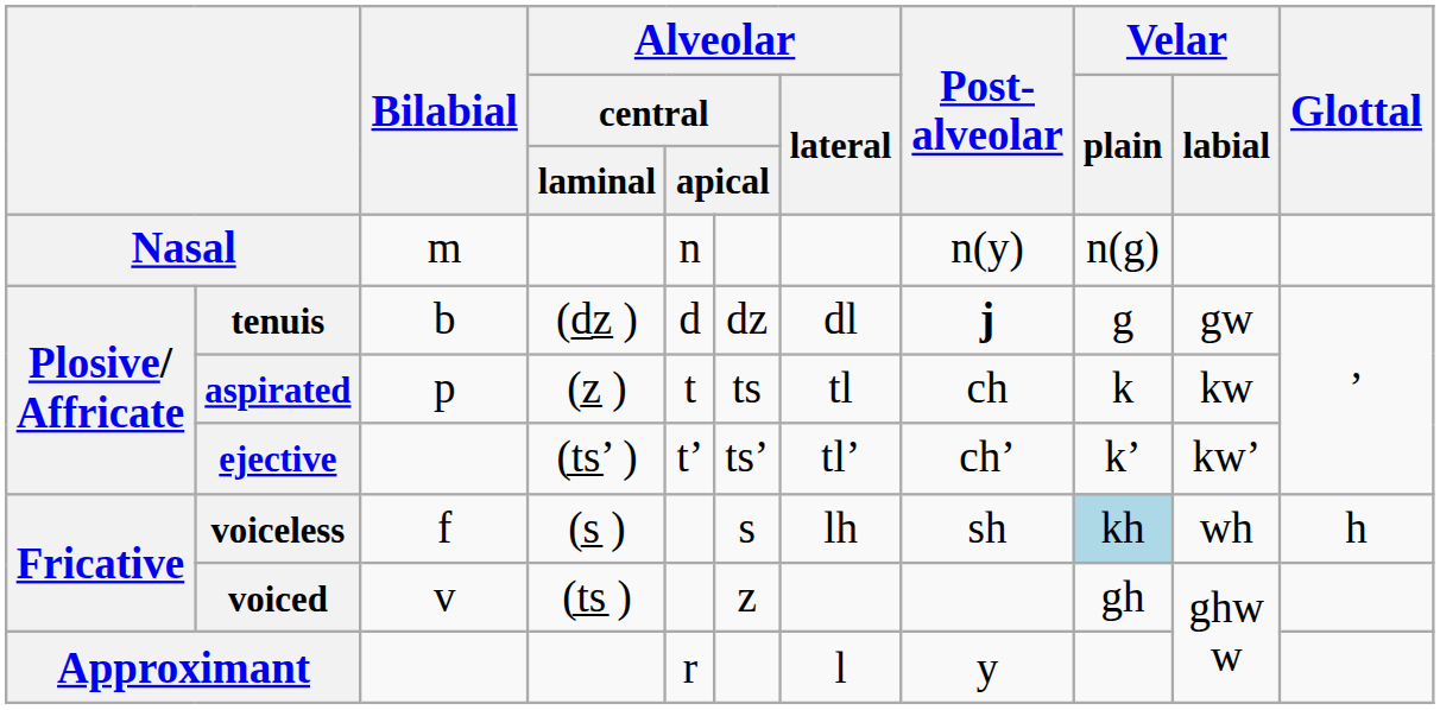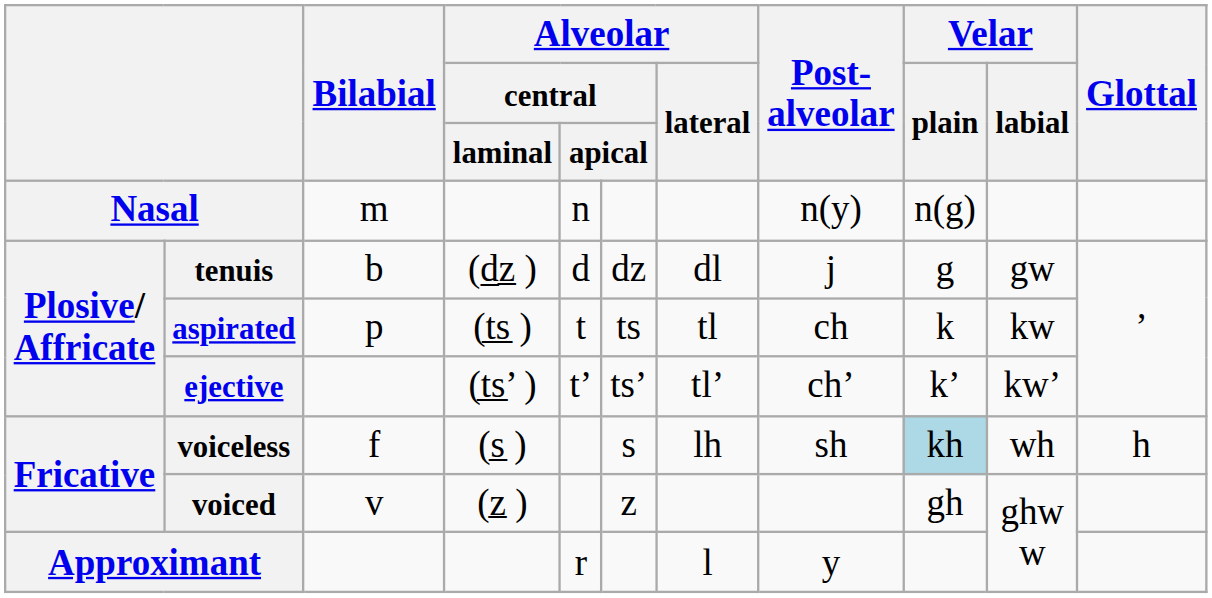 <table class="wikitable" style="text-align: center;">
 <tr>
 <th colspan="2"  rowspan="3"></th>
 <th rowspan="3"><a href='#'>Bilabial</a></th>
 <th colspan="4"><a href='#'>Alveolar</a></th>
 <th rowspan="3"><a href='#'>Post-<br>alveolar</a></th>
 <th colspan="2"><a href='#'>Velar</a></th>
 <th rowspan="3"><a href='#'>Glottal</a></th>
 </tr>
 <tr>
 <th colspan="3"><small> central </small></th>
 <th rowspan="2"><small> lateral </small></th>
 <th rowspan="2"><small> plain </small></th>
 <th rowspan="2"><small> labial </small></th>
 </tr>
 <tr>
 <th><small> laminal </small></th>
 <th colspan="2"><small> apical </small></th>
 </tr>
 <tr>
 <th colspan="2"><a href='#'>Nasal</a></th>
 <td>m </td>
 <td></td>
 <td>n </td>
 <td></td>
 <td></td>
 <td>n(y) </td>
 <td>n(g) </td>
 <td></td>
 <td></td>
 </tr>
 <tr>
 <th rowspan="3"><a href='#'>Plosive</a>/<br><a href='#'>Affricate</a></th>
 <th><small> tenuis </small></th>
 <td>b </td>
 <td>(d̲z̲ )</td>
 <td>d </td>
 <td>dz </td>
 <td>dl </td>
-<td><strong>j </strong></td>
+<td>j </td>
 <td>g </td>
 <td>gw </td>
 <td rowspan="3">ʼ </td>
 </tr>
 <tr>
 <th><small> <a href='#'>aspirated</a> </small></th>
 <td>p </td>
-<td>(z̲ )</td>
+<td>(t̲s̲ )</td>
 <td>t </td>
 <td>ts </td>
 <td>tl </td>
 <td>ch </td>
 <td>k </td>
 <td>kw </td>
 </tr>
 <tr>
 <th><small> <a href='#'>ejective</a> </small></th>
 <td></td>
 <td>(t̲s̲’ )</td>
 <td>tʼ </td>
 <td>tsʼ </td>
 <td>tlʼ </td>
 <td>chʼ </td>
 <td>kʼ </td>
 <td>kwʼ </td>
 </tr>
 <tr>
 <th rowspan="2"><a href='#'>Fricative</a></th>
 <th><small> voiceless </small></th>
 <td>f </td>
 <td>(s̲ )</td>
 <td></td>
 <td>s </td>
 <td>lh </td>
 <td>sh </td>
 <td style="background: lightblue;">kh </td>
 <td>wh </td>
 <td>h </td>
 </tr>
 <tr>
 <th><small> voiced </small></th>
 <td>v </td>
-<td>(t̲s̲ )</td>
+<td>(z̲ )</td>
 <td></td>
 <td>z </td>
 <td></td>
 <td></td>
 <td>gh </td>
 <td rowspan=2>ghw  <br> w </td>
 <td></td>
 </tr>
 <tr>
 <th colspan="2"><a href='#'>Approximant</a></th>
 <td></td>
 <td></td>
 <td>r </td>
 <td></td>
 <td>l </td>
 <td>y </td>
 <td></td>
 <td></td>
 </tr>
 </table>
